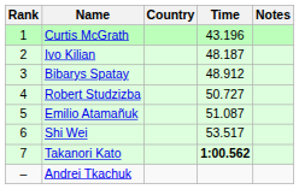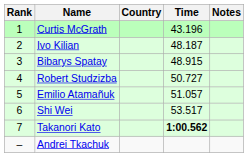 <table class="wikitable" style="text-align:center">
 <tr>
 <th>Rank</th>
 <th>Name</th>
 <th>Country</th>
 <th>Time</th>
 <th>Notes</th>
 </tr>
 <tr bgcolor=bbffbb>
 <td>1</td>
 <td align="left"><a href='#'>Curtis McGrath</a></td>
 <td align="left"></td>
 <td>43.196</td>
 <td></td>
 </tr>
 <tr bgcolor=ddffdd>
 <td>2</td>
 <td align="left"><a href='#'>Ivo Kilian</a></td>
 <td align="left"></td>
 <td>48.187</td>
 <td></td>
 </tr>
 <tr bgcolor=ddffdd>
 <td>3</td>
 <td align="left"><a href='#'>Bibarys Spatay</a></td>
 <td align="left"></td>
-<td>48.912</td>
+<td>48.915</td>
 <td></td>
 </tr>
 <tr bgcolor=ddffdd>
 <td>4</td>
 <td align="left"><a href='#'>Robert Studzizba</a></td>
 <td align="left"></td>
 <td>50.727</td>
 <td></td>
 </tr>
 <tr bgcolor=ddffdd>
 <td>5</td>
 <td align="left"><a href='#'>Emilio Atamañuk</a></td>
 <td align="left"></td>
-<td>51.087</td>
+<td>51.057</td>
 <td></td>
 </tr>
 <tr bgcolor=ddffdd>
 <td>6</td>
 <td align="left"><a href='#'>Shi Wei</a></td>
 <td align="left"></td>
 <td>53.517</td>
 <td></td>
 </tr>
 <tr bgcolor=ddffdd>
 <td>7</td>
 <td align="left"><a href='#'>Takanori Kato</a></td>
 <td align="left"></td>
 <td><strong>1:00.562</strong></td>
 <td></td>
 </tr>
 <tr>
 <td>–</td>
 <td align="left"><a href='#'>Andrei Tkachuk</a></td>
 <td align="left"></td>
 <td></td>
 <td></td>
 </tr>
 </table>
